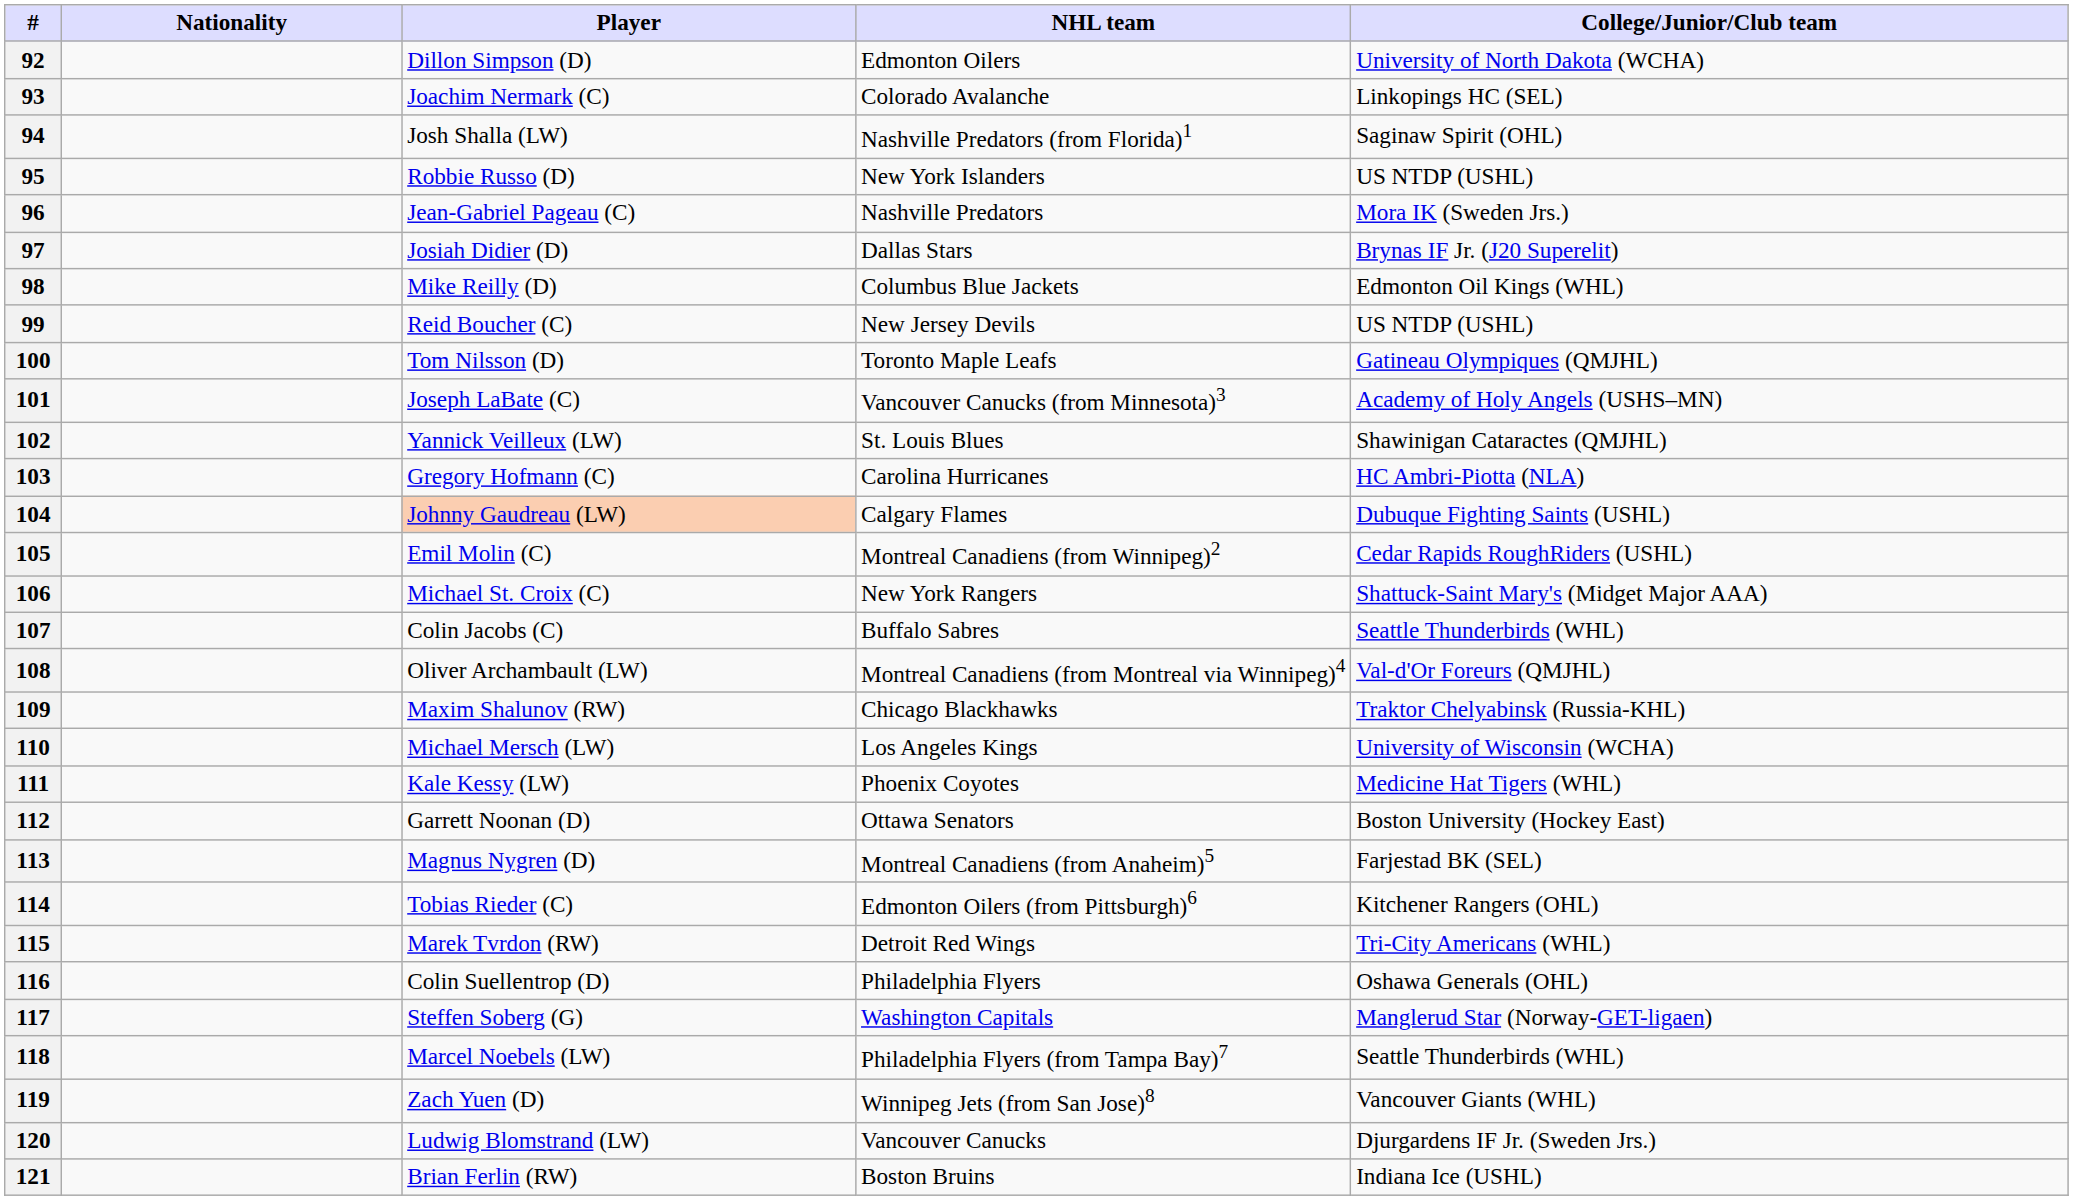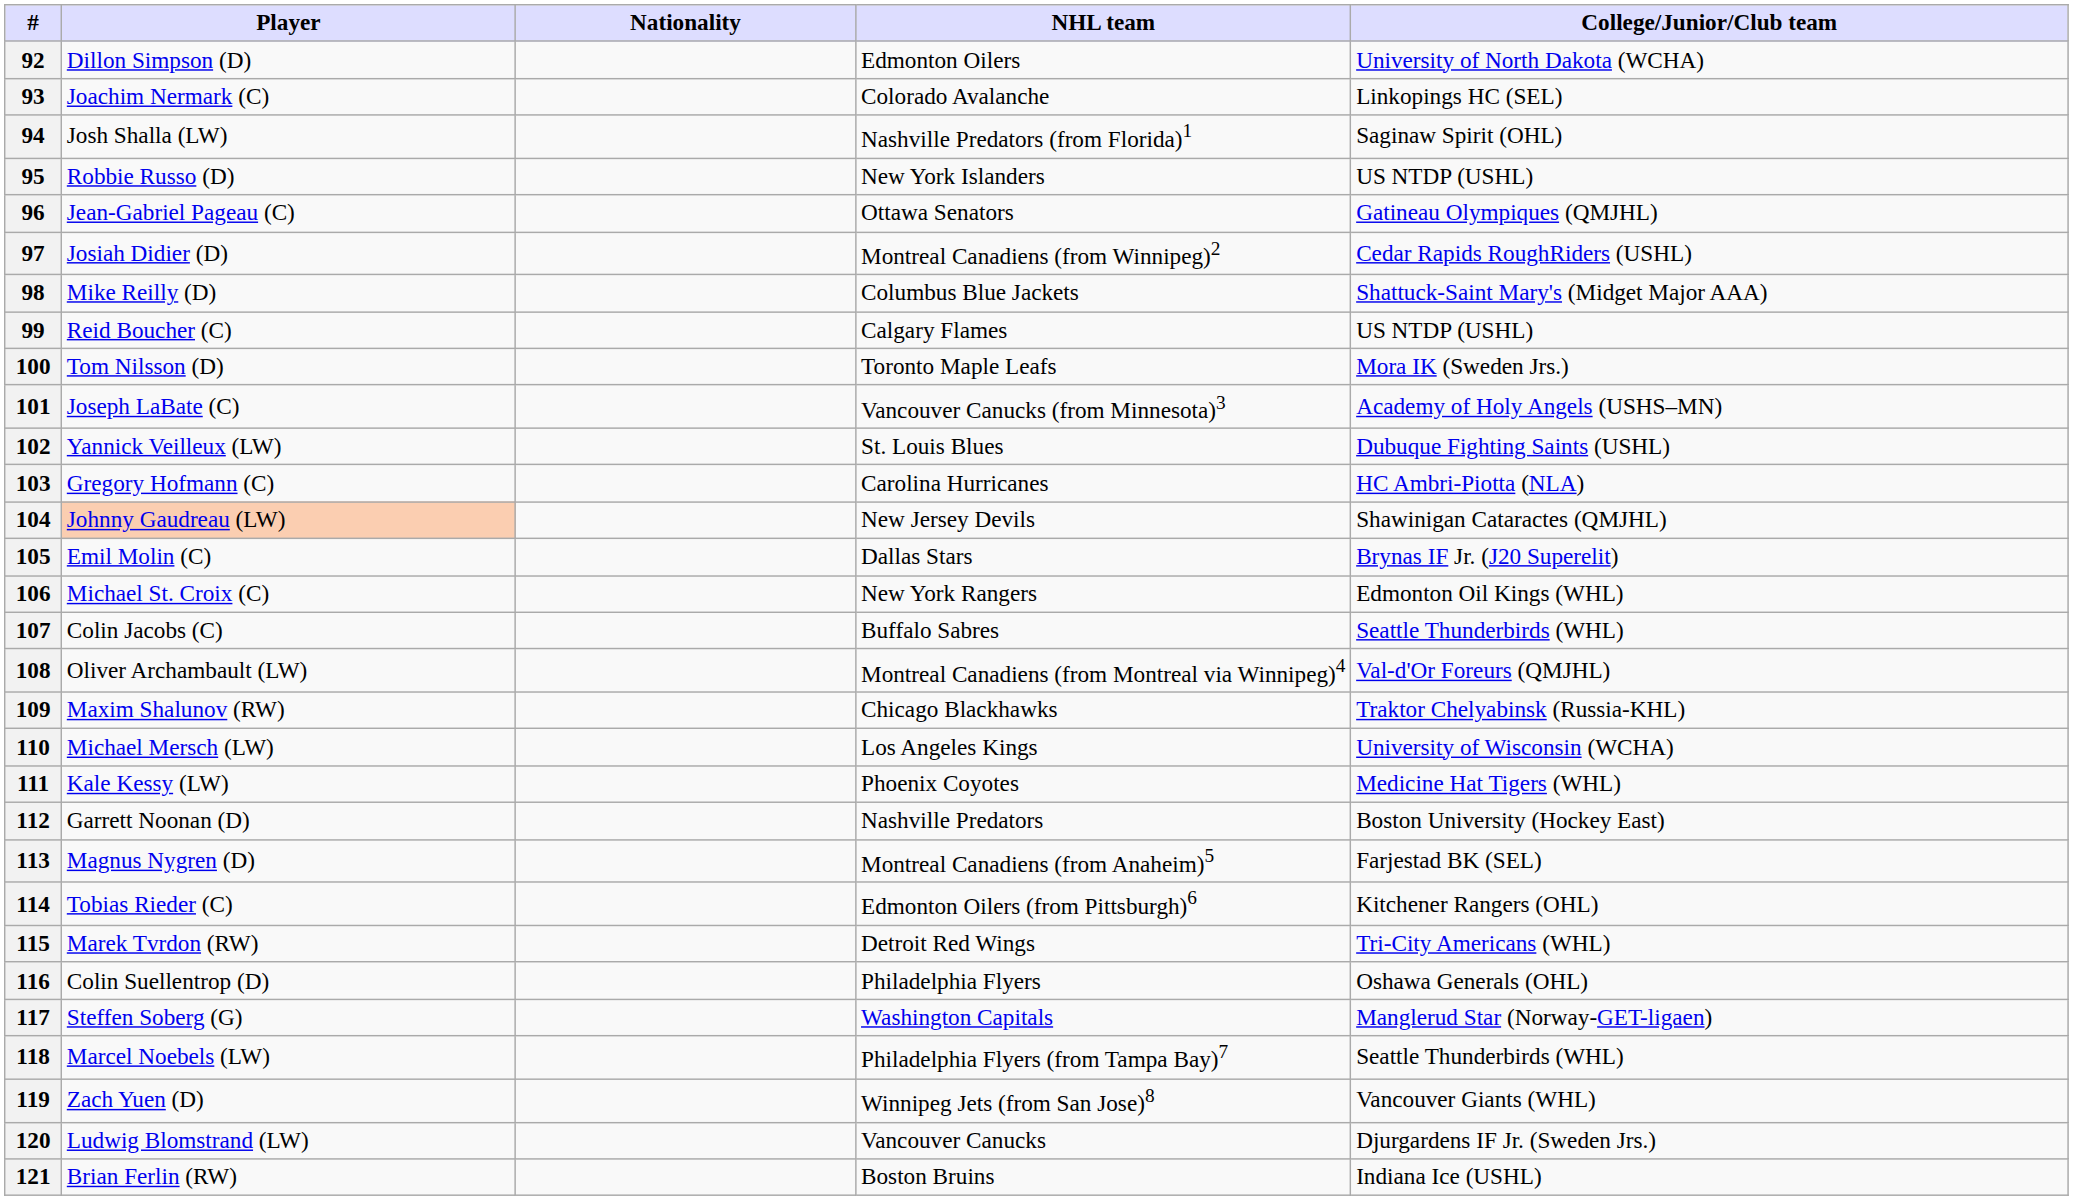 <table class="wikitable">
 <tr>
 <th style="background:#ddf; width:2.75%;">#</th>
+<th style="background:#ddf; width:22.0%;">Player</th>
 <th style="background:#ddf; width:16.5%;">Nationality</th>
-<th style="background:#ddf; width:22.0%;">Player</th>
 <th style="background:#ddf; width:24.0%;">NHL team</th>
 <th style="background:#ddf; width:100.0%;">College/Junior/Club team</th>
 </tr>
 <tr>
 <th>92</th>
+<td><a href='#'>Dillon Simpson</a> (D)</td>
 <td></td>
-<td><a href='#'>Dillon Simpson</a> (D)</td>
 <td>Edmonton Oilers</td>
 <td><a href='#'>University of North Dakota</a> (WCHA)</td>
 </tr>
 <tr>
 <th>93</th>
+<td><a href='#'>Joachim Nermark</a> (C)</td>
 <td></td>
-<td><a href='#'>Joachim Nermark</a> (C)</td>
 <td>Colorado Avalanche</td>
 <td>Linkopings HC (SEL)</td>
 </tr>
 <tr>
 <th>94</th>
+<td>Josh Shalla (LW)</td>
 <td></td>
-<td>Josh Shalla (LW)</td>
 <td>Nashville Predators (from Florida)<sup>1</sup></td>
 <td>Saginaw Spirit (OHL)</td>
 </tr>
 <tr>
 <th>95</th>
+<td><a href='#'>Robbie Russo</a> (D)</td>
 <td></td>
-<td><a href='#'>Robbie Russo</a> (D)</td>
 <td>New York Islanders</td>
 <td>US NTDP (USHL)</td>
 </tr>
 <tr>
 <th>96</th>
+<td><a href='#'>Jean-Gabriel Pageau</a> (C)</td>
 <td></td>
-<td><a href='#'>Jean-Gabriel Pageau</a> (C)</td>
-<td>Nashville Predators</td>
-<td><a href='#'>Mora IK</a> (Sweden Jrs.)</td>
+<td>Ottawa Senators</td>
+<td><a href='#'>Gatineau Olympiques</a> (QMJHL)</td>
 </tr>
 <tr>
 <th>97</th>
+<td><a href='#'>Josiah Didier</a> (D)</td>
 <td></td>
-<td><a href='#'>Josiah Didier</a> (D)</td>
-<td>Dallas Stars</td>
-<td><a href='#'>Brynas IF</a> Jr. (<a href='#'>J20 Superelit</a>)</td>
+<td>Montreal Canadiens (from Winnipeg)<sup>2</sup></td>
+<td><a href='#'>Cedar Rapids RoughRiders</a> (USHL)</td>
 </tr>
 <tr>
 <th>98</th>
+<td><a href='#'>Mike Reilly</a> (D)</td>
 <td></td>
-<td><a href='#'>Mike Reilly</a> (D)</td>
 <td>Columbus Blue Jackets</td>
-<td>Edmonton Oil Kings (WHL)</td>
+<td><a href='#'>Shattuck-Saint Mary's</a> (Midget Major AAA)</td>
 </tr>
 <tr>
 <th>99</th>
+<td><a href='#'>Reid Boucher</a> (C)</td>
 <td></td>
-<td><a href='#'>Reid Boucher</a> (C)</td>
-<td>New Jersey Devils</td>
+<td>Calgary Flames</td>
 <td>US NTDP (USHL)</td>
 </tr>
 <tr>
 <th>100</th>
+<td><a href='#'>Tom Nilsson</a> (D)</td>
 <td></td>
-<td><a href='#'>Tom Nilsson</a> (D)</td>
 <td>Toronto Maple Leafs</td>
-<td><a href='#'>Gatineau Olympiques</a> (QMJHL)</td>
+<td><a href='#'>Mora IK</a> (Sweden Jrs.)</td>
 </tr>
 <tr>
 <th>101</th>
+<td><a href='#'>Joseph LaBate</a> (C)</td>
 <td></td>
-<td><a href='#'>Joseph LaBate</a> (C)</td>
 <td>Vancouver Canucks (from Minnesota)<sup>3</sup></td>
 <td><a href='#'>Academy of Holy Angels</a> (USHS–MN)</td>
 </tr>
 <tr>
 <th>102</th>
+<td><a href='#'>Yannick Veilleux</a> (LW)</td>
 <td></td>
-<td><a href='#'>Yannick Veilleux</a> (LW)</td>
 <td>St. Louis Blues</td>
-<td>Shawinigan Cataractes (QMJHL)</td>
+<td><a href='#'>Dubuque Fighting Saints</a> (USHL)</td>
 </tr>
 <tr>
 <th>103</th>
+<td><a href='#'>Gregory Hofmann</a> (C)</td>
 <td></td>
-<td><a href='#'>Gregory Hofmann</a> (C)</td>
 <td>Carolina Hurricanes</td>
 <td><a href='#'>HC Ambri-Piotta</a> (<a href='#'>NLA</a>)</td>
 </tr>
 <tr>
 <th>104</th>
+<td bgcolor="#FBCEB1"><a href='#'>Johnny Gaudreau</a> (LW)</td>
 <td></td>
-<td bgcolor="#FBCEB1"><a href='#'>Johnny Gaudreau</a> (LW)</td>
-<td>Calgary Flames</td>
-<td><a href='#'>Dubuque Fighting Saints</a> (USHL)</td>
+<td>New Jersey Devils</td>
+<td>Shawinigan Cataractes (QMJHL)</td>
 </tr>
 <tr>
 <th>105</th>
+<td><a href='#'>Emil Molin</a> (C)</td>
 <td></td>
-<td><a href='#'>Emil Molin</a> (C)</td>
-<td>Montreal Canadiens (from Winnipeg)<sup>2</sup></td>
-<td><a href='#'>Cedar Rapids RoughRiders</a> (USHL)</td>
+<td>Dallas Stars</td>
+<td><a href='#'>Brynas IF</a> Jr. (<a href='#'>J20 Superelit</a>)</td>
 </tr>
 <tr>
 <th>106</th>
+<td><a href='#'>Michael St. Croix</a> (C)</td>
 <td></td>
-<td><a href='#'>Michael St. Croix</a> (C)</td>
 <td>New York Rangers</td>
-<td><a href='#'>Shattuck-Saint Mary's</a> (Midget Major AAA)</td>
+<td>Edmonton Oil Kings (WHL)</td>
 </tr>
 <tr>
 <th>107</th>
+<td>Colin Jacobs (C)</td>
 <td></td>
-<td>Colin Jacobs (C)</td>
 <td>Buffalo Sabres</td>
 <td><a href='#'>Seattle Thunderbirds</a> (WHL)</td>
 </tr>
 <tr>
 <th>108</th>
+<td>Oliver Archambault (LW)</td>
 <td></td>
-<td>Oliver Archambault (LW)</td>
 <td>Montreal Canadiens (from Montreal via Winnipeg)<sup>4</sup></td>
 <td><a href='#'>Val-d'Or Foreurs</a> (QMJHL)</td>
 </tr>
 <tr>
 <th>109</th>
+<td><a href='#'>Maxim Shalunov</a> (RW)</td>
 <td></td>
-<td><a href='#'>Maxim Shalunov</a> (RW)</td>
 <td>Chicago Blackhawks</td>
 <td><a href='#'>Traktor Chelyabinsk</a> (Russia-KHL)</td>
 </tr>
 <tr>
 <th>110</th>
+<td><a href='#'>Michael Mersch</a> (LW)</td>
 <td></td>
-<td><a href='#'>Michael Mersch</a> (LW)</td>
 <td>Los Angeles Kings</td>
 <td><a href='#'>University of Wisconsin</a> (WCHA)</td>
 </tr>
 <tr>
 <th>111</th>
+<td><a href='#'>Kale Kessy</a> (LW)</td>
 <td></td>
-<td><a href='#'>Kale Kessy</a> (LW)</td>
 <td>Phoenix Coyotes</td>
 <td><a href='#'>Medicine Hat Tigers</a> (WHL)</td>
 </tr>
 <tr>
 <th>112</th>
+<td>Garrett Noonan (D)</td>
 <td></td>
-<td>Garrett Noonan (D)</td>
-<td>Ottawa Senators</td>
+<td>Nashville Predators</td>
 <td>Boston University (Hockey East)</td>
 </tr>
 <tr>
 <th>113</th>
+<td><a href='#'>Magnus Nygren</a> (D)</td>
 <td></td>
-<td><a href='#'>Magnus Nygren</a> (D)</td>
 <td>Montreal Canadiens (from Anaheim)<sup>5</sup></td>
 <td>Farjestad BK (SEL)</td>
 </tr>
 <tr>
 <th>114</th>
+<td><a href='#'>Tobias Rieder</a> (C)</td>
 <td></td>
-<td><a href='#'>Tobias Rieder</a> (C)</td>
 <td>Edmonton Oilers (from Pittsburgh)<sup>6</sup></td>
 <td>Kitchener Rangers (OHL)</td>
 </tr>
 <tr>
 <th>115</th>
+<td><a href='#'>Marek Tvrdon</a> (RW)</td>
 <td></td>
-<td><a href='#'>Marek Tvrdon</a> (RW)</td>
 <td>Detroit Red Wings</td>
 <td><a href='#'>Tri-City Americans</a> (WHL)</td>
 </tr>
 <tr>
 <th>116</th>
+<td>Colin Suellentrop (D)</td>
 <td></td>
-<td>Colin Suellentrop (D)</td>
 <td>Philadelphia Flyers</td>
 <td>Oshawa Generals (OHL)</td>
 </tr>
 <tr>
 <th>117</th>
+<td><a href='#'>Steffen Soberg</a> (G)</td>
 <td></td>
-<td><a href='#'>Steffen Soberg</a> (G)</td>
 <td><a href='#'>Washington Capitals</a></td>
 <td><a href='#'>Manglerud Star</a> (Norway-<a href='#'>GET-ligaen</a>)</td>
 </tr>
 <tr>
 <th>118</th>
+<td><a href='#'>Marcel Noebels</a> (LW)</td>
 <td></td>
-<td><a href='#'>Marcel Noebels</a> (LW)</td>
 <td>Philadelphia Flyers (from Tampa Bay)<sup>7</sup></td>
 <td>Seattle Thunderbirds (WHL)</td>
 </tr>
 <tr>
 <th>119</th>
+<td><a href='#'>Zach Yuen</a> (D)</td>
 <td></td>
-<td><a href='#'>Zach Yuen</a> (D)</td>
 <td>Winnipeg Jets (from San Jose)<sup>8</sup></td>
 <td>Vancouver Giants (WHL)</td>
 </tr>
 <tr>
 <th>120</th>
+<td><a href='#'>Ludwig Blomstrand</a> (LW)</td>
 <td></td>
-<td><a href='#'>Ludwig Blomstrand</a> (LW)</td>
 <td>Vancouver Canucks</td>
 <td>Djurgardens IF Jr. (Sweden Jrs.)</td>
 </tr>
 <tr>
 <th>121</th>
+<td><a href='#'>Brian Ferlin</a> (RW)</td>
 <td></td>
-<td><a href='#'>Brian Ferlin</a> (RW)</td>
 <td>Boston Bruins</td>
 <td>Indiana Ice (USHL)</td>
 </tr>
 </table>
